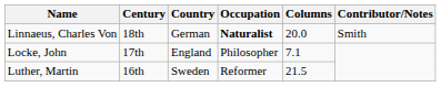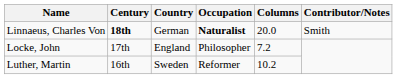 <table class="wikitable">
 <tr>
 <th>Name</th>
 <th>Century</th>
 <th>Country</th>
 <th>Occupation</th>
 <th>Columns</th>
 <th>Contributor/Notes</th>
 </tr>
 <tr>
 <td>Linnaeus, Charles Von</td>
-<td>18th</td>
+<td><strong>18th</strong></td>
 <td>German</td>
 <td><strong>Naturalist</strong></td>
 <td>20.0</td>
 <td>Smith</td>
 </tr>
 <tr>
 <td>Locke, John</td>
 <td>17th</td>
 <td>England</td>
 <td>Philosopher</td>
-<td>7.1</td>
+<td>7.2</td>
 </tr>
 <tr>
 <td>Luther, Martin</td>
 <td>16th</td>
 <td>Sweden</td>
 <td>Reformer</td>
-<td>21.5</td>
+<td>10.2</td>
 </tr>
 </table>
